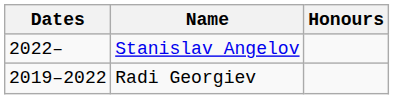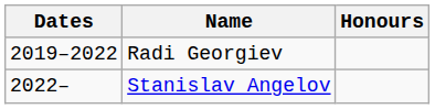 <table class="wikitable">
 <tr>
 <th>Dates</th>
 <th>Name</th>
 <th>Honours</th>
 </tr>
 <tr>
+<td>2019–2022</td>
+<td> Radi Georgiev</td>
+<td></td>
+</tr>
+<tr>
 <td>2022–</td>
 <td> <a href='#'>Stanislav Angelov</a></td>
 <td></td>
 </tr>
-<tr>
-<td>2019–2022</td>
-<td> Radi Georgiev</td>
-<td></td>
-</tr>
 </table>
